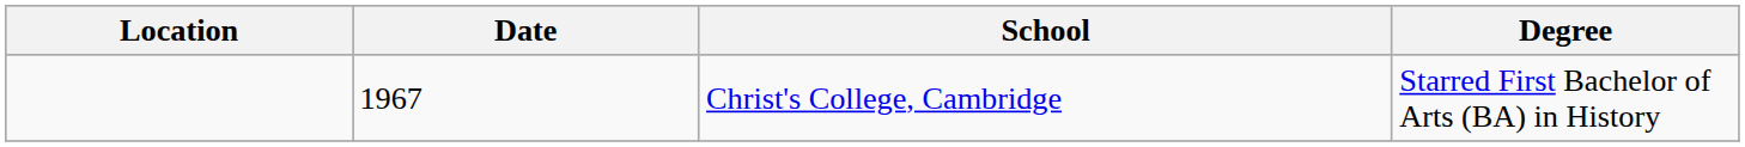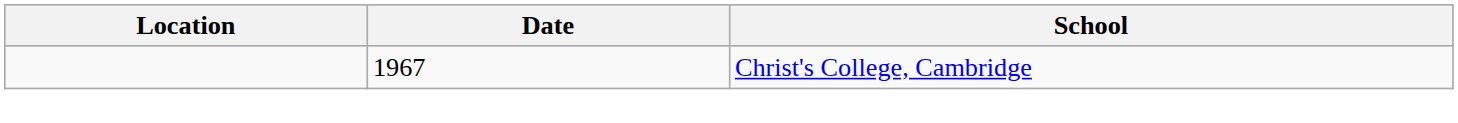 <table class="wikitable" style="width:100%;">
 <tr>
 <th style="width:20%;">Location</th>
 <th style="width:20%;">Date</th>
 <th style="width:40%;">School</th>
-<th style="width:20%;">Degree</th>
 </tr>
 <tr>
 <td></td>
 <td>1967</td>
 <td><a href='#'>Christ's College, Cambridge</a></td>
-<td><a href='#'>Starred First</a> Bachelor of Arts (BA) in History</td>
 </tr>
 </table>
